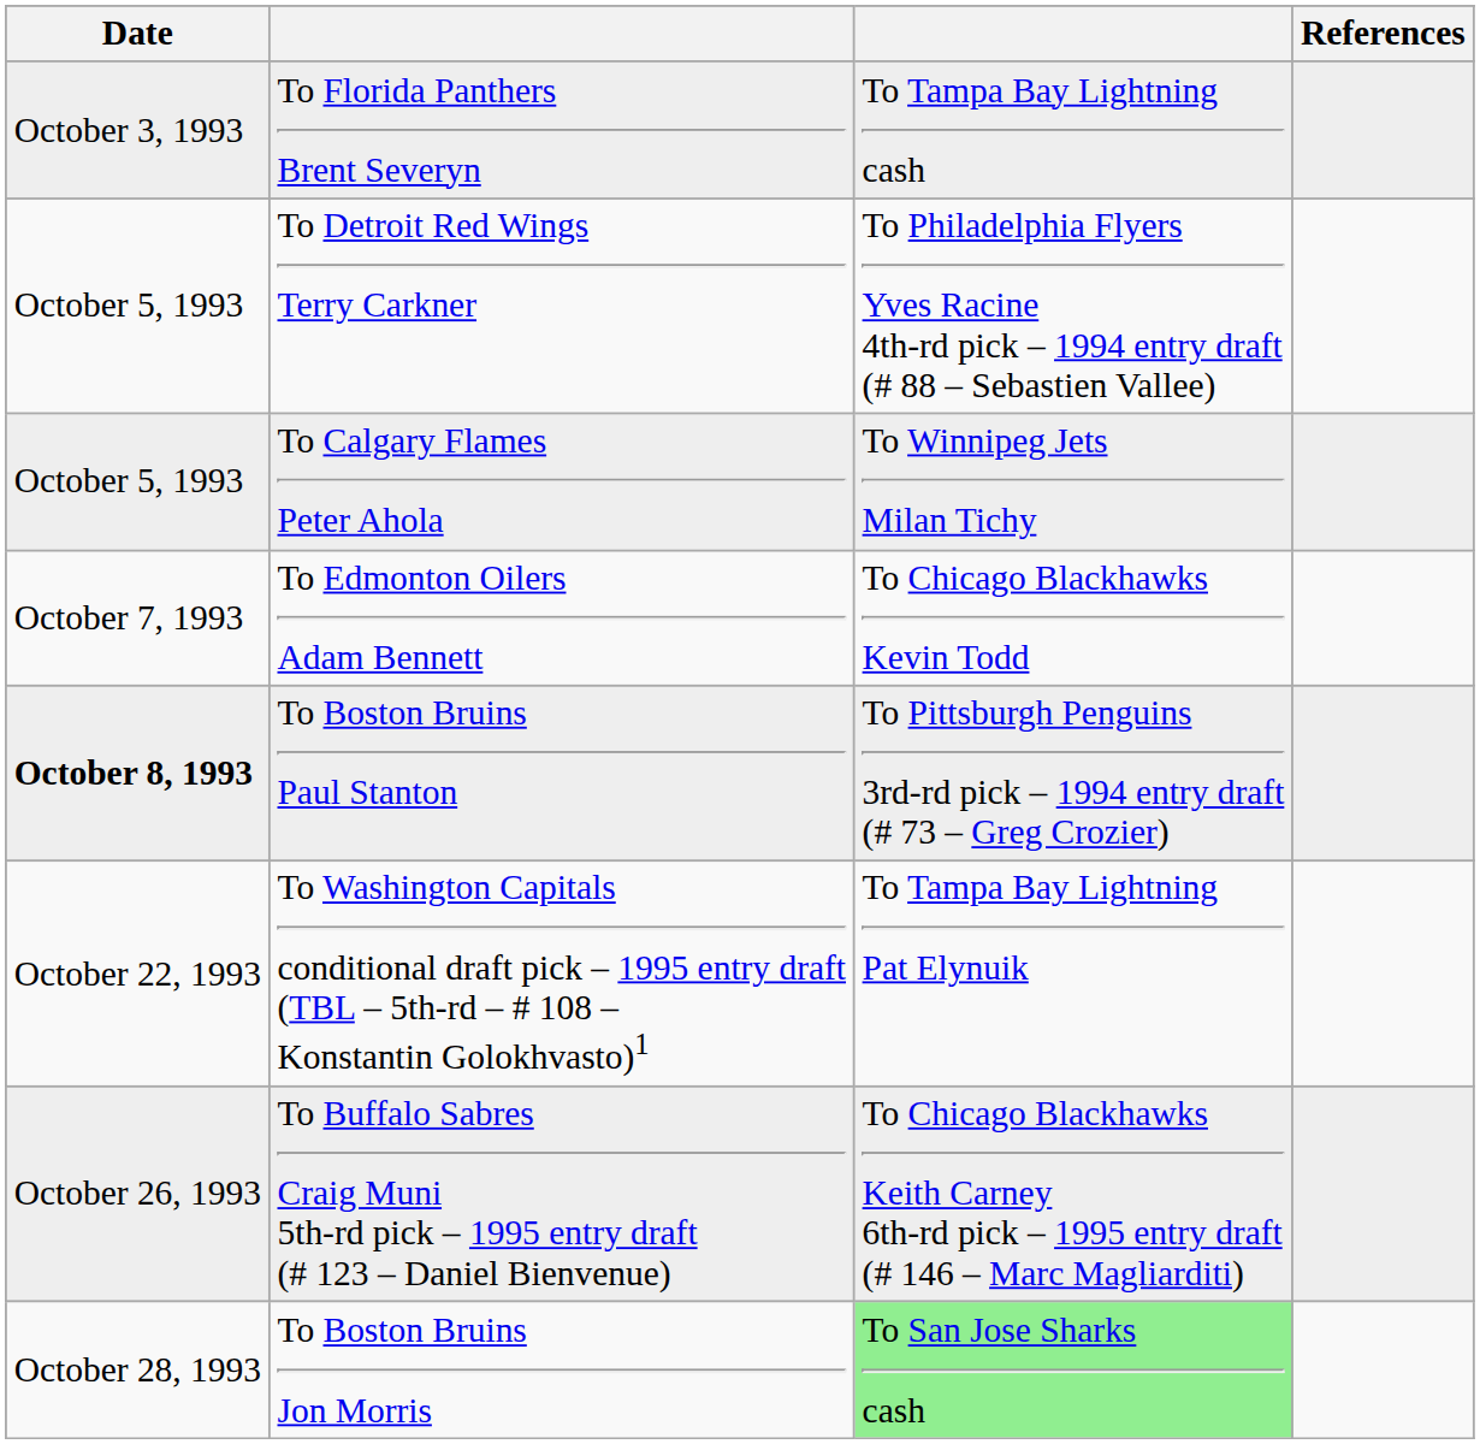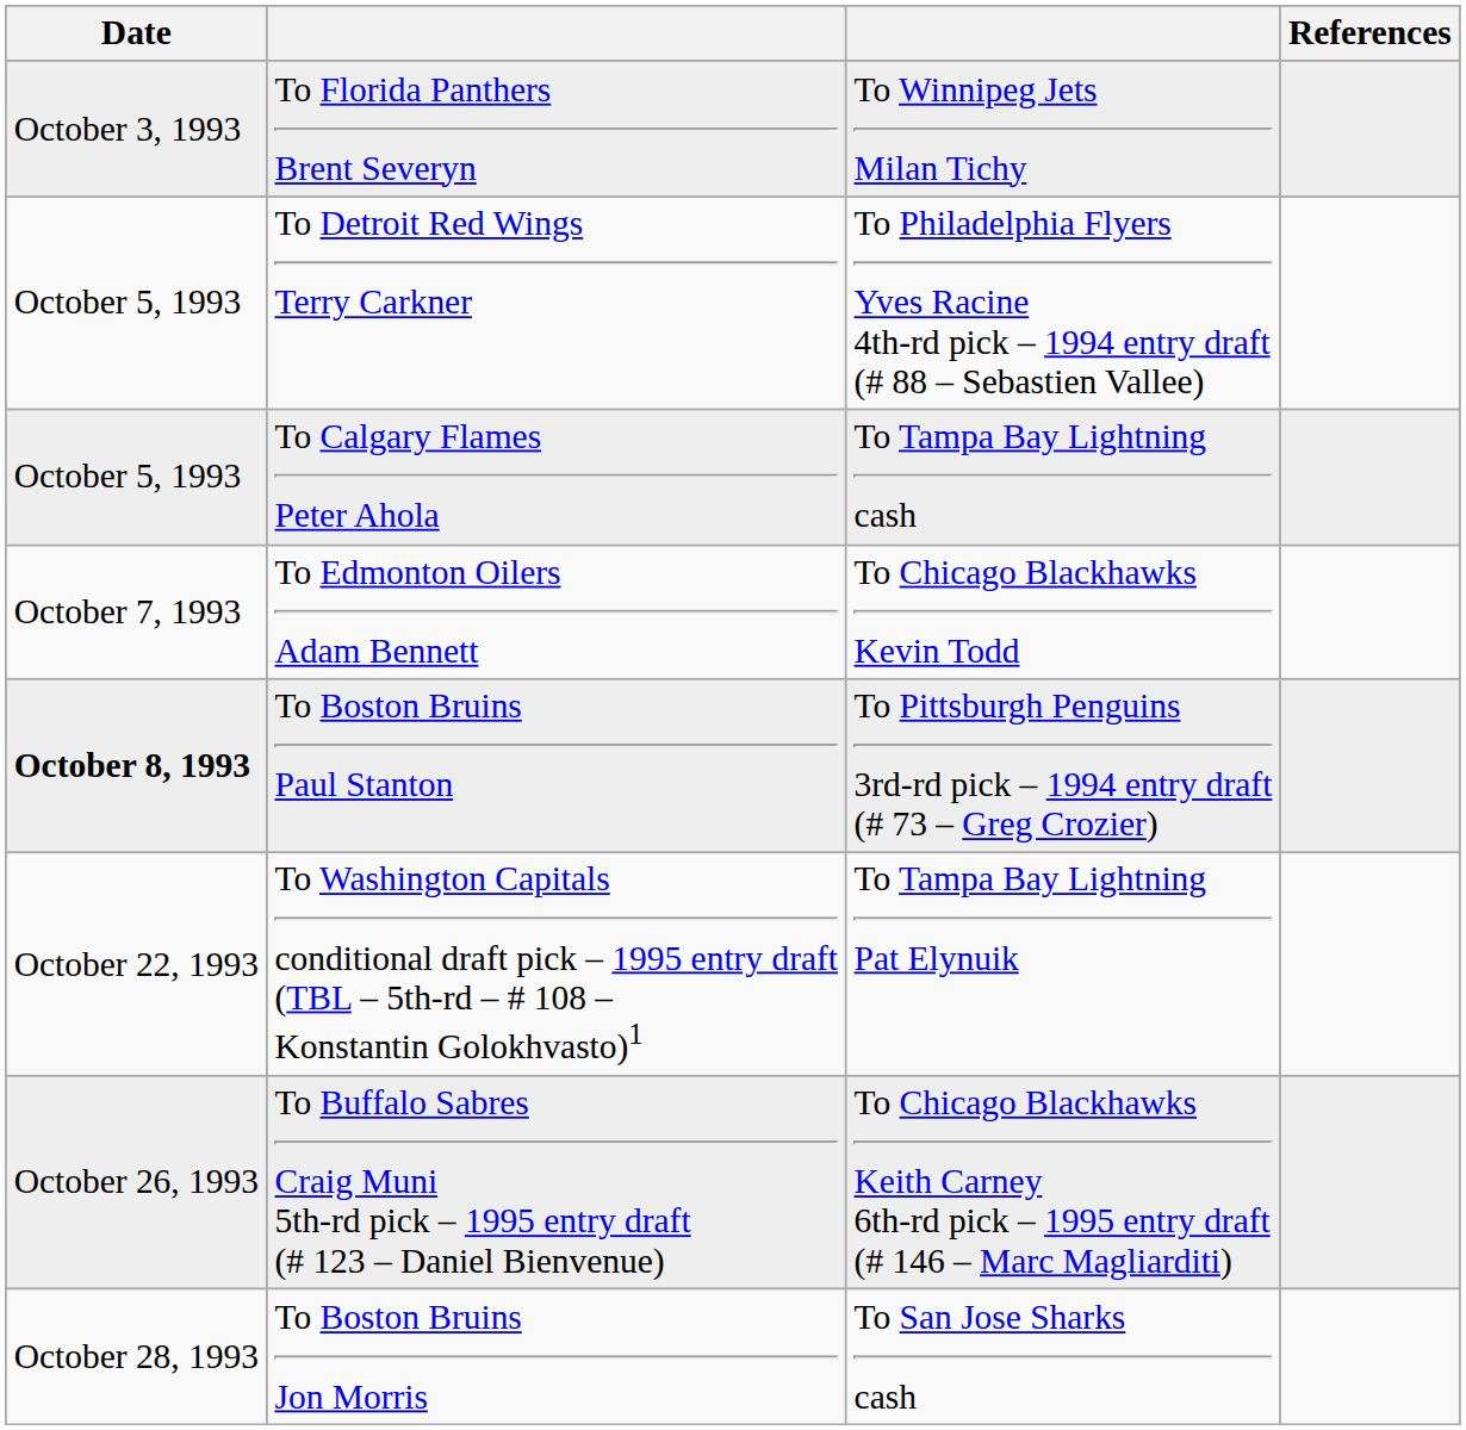 <table class="wikitable">
 <tr>
 <th>Date</th>
 <th></th>
 <th></th>
 <th>References</th>
 </tr>
 <tr bgcolor="#eeeeee">
 <td>October 3, 1993</td>
 <td valign="top">To <a href='#'>Florida Panthers</a><hr><a href='#'>Brent Severyn</a></td>
-<td valign="top">To <a href='#'>Tampa Bay Lightning</a><hr>cash</td>
+<td valign="top">To <a href='#'>Winnipeg Jets</a><hr><a href='#'>Milan Tichy</a></td>
 <td></td>
 </tr>
 <tr>
 <td>October 5, 1993</td>
 <td valign="top">To <a href='#'>Detroit Red Wings</a><hr><a href='#'>Terry Carkner</a></td>
 <td valign="top">To <a href='#'>Philadelphia Flyers</a><hr><a href='#'>Yves Racine</a><br>4th-rd pick – <a href='#'>1994 entry draft</a><br>(# 88 – Sebastien Vallee)</td>
 <td></td>
 </tr>
 <tr bgcolor="#eeeeee">
 <td>October 5, 1993</td>
 <td valign="top">To <a href='#'>Calgary Flames</a><hr><a href='#'>Peter Ahola</a></td>
-<td valign="top">To <a href='#'>Winnipeg Jets</a><hr><a href='#'>Milan Tichy</a></td>
+<td valign="top">To <a href='#'>Tampa Bay Lightning</a><hr>cash</td>
 <td></td>
 </tr>
 <tr>
 <td>October 7, 1993</td>
 <td valign="top">To <a href='#'>Edmonton Oilers</a><hr><a href='#'>Adam Bennett</a></td>
 <td valign="top">To <a href='#'>Chicago Blackhawks</a><hr><a href='#'>Kevin Todd</a></td>
 <td></td>
 </tr>
 <tr bgcolor="#eeeeee">
 <td><strong>October 8, 1993</strong></td>
 <td valign="top">To <a href='#'>Boston Bruins</a><hr><a href='#'>Paul Stanton</a></td>
 <td valign="top">To <a href='#'>Pittsburgh Penguins</a><hr>3rd-rd pick – <a href='#'>1994 entry draft</a><br>(# 73 – <a href='#'>Greg Crozier</a>)</td>
 <td></td>
 </tr>
 <tr>
 <td>October 22, 1993</td>
 <td valign="top">To <a href='#'>Washington Capitals</a><hr>conditional draft pick – <a href='#'>1995 entry draft</a><br>(<a href='#'>TBL</a> – 5th-rd – # 108 –<br> Konstantin Golokhvasto)<sup>1</sup></td>
 <td valign="top">To <a href='#'>Tampa Bay Lightning</a><hr><a href='#'>Pat Elynuik</a></td>
 <td></td>
 </tr>
 <tr bgcolor="#eeeeee">
 <td>October 26, 1993</td>
 <td valign="top">To <a href='#'>Buffalo Sabres</a><hr><a href='#'>Craig Muni</a><br>5th-rd pick – <a href='#'>1995 entry draft</a><br>(# 123 – Daniel Bienvenue)</td>
 <td valign="top">To <a href='#'>Chicago Blackhawks</a><hr><a href='#'>Keith Carney</a><br>6th-rd pick – <a href='#'>1995 entry draft</a><br>(# 146 – <a href='#'>Marc Magliarditi</a>)</td>
 <td></td>
 </tr>
 <tr>
 <td>October 28, 1993</td>
 <td valign="top">To <a href='#'>Boston Bruins</a><hr><a href='#'>Jon Morris</a></td>
-<td valign="top" style="background: lightgreen;">To <a href='#'>San Jose Sharks</a><hr>cash</td>
+<td valign="top">To <a href='#'>San Jose Sharks</a><hr>cash</td>
 <td></td>
 </tr>
 </table>
